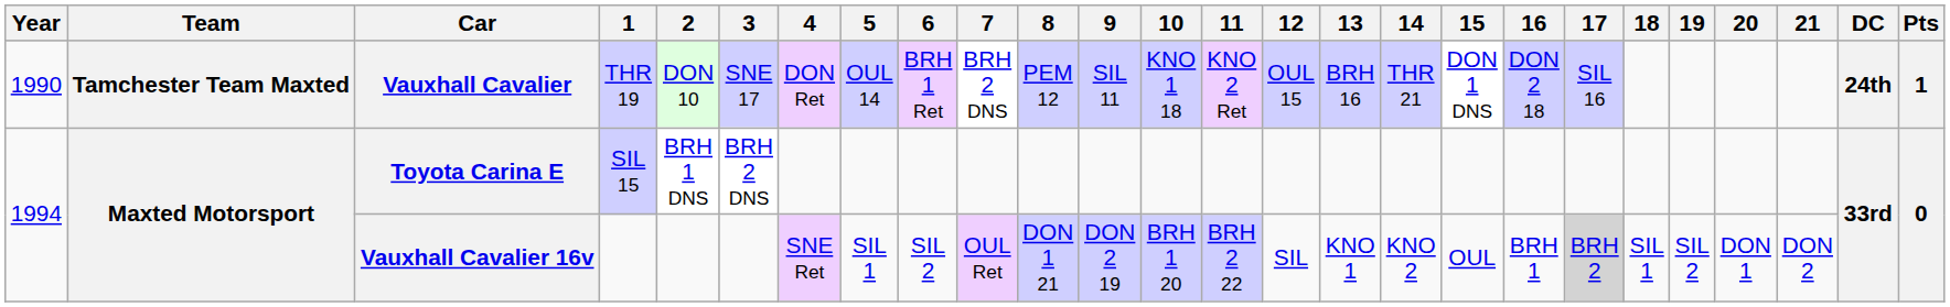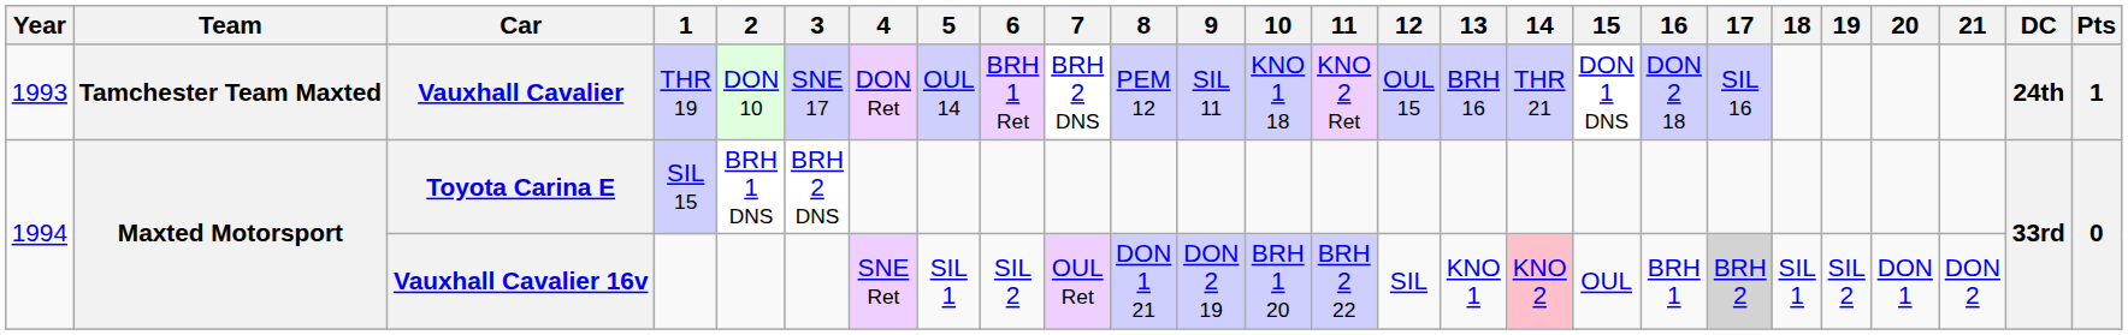 <table class="wikitable" style="text-align:center; font-size:85%">
 <tr>
 <th>Year</th>
 <th>Team</th>
 <th>Car</th>
 <th>1</th>
 <th>2</th>
 <th>3</th>
 <th>4</th>
 <th>5</th>
 <th>6</th>
 <th>7</th>
 <th>8</th>
 <th>9</th>
 <th>10</th>
 <th>11</th>
 <th>12</th>
 <th>13</th>
 <th>14</th>
 <th>15</th>
 <th>16</th>
 <th>17</th>
 <th>18</th>
 <th>19</th>
 <th>20</th>
 <th>21</th>
 <th>DC</th>
 <th>Pts</th>
 </tr>
 <tr>
-<td><a href='#'>1990</a></td>
+<td><a href='#'>1993</a></td>
 <th>Tamchester Team Maxted</th>
 <th><a href='#'>Vauxhall Cavalier</a></th>
 <td style="background:#CFCFFF;"><a href='#'>THR</a><br><small>19</small></td>
 <td style="background:#DFFFDF;"><a href='#'>DON</a><br><small>10</small></td>
 <td style="background:#CFCFFF;"><a href='#'>SNE</a><br><small>17</small></td>
 <td style="background:#EFCFFF;"><a href='#'>DON</a><br><small>Ret</small></td>
 <td style="background:#CFCFFF;"><a href='#'>OUL</a><br><small>14</small></td>
 <td style="background:#EFCFFF;"><a href='#'>BRH<br>1</a><br><small>Ret</small></td>
 <td style="background:#FFFFFF;"><a href='#'>BRH<br>2</a><br><small>DNS</small></td>
 <td style="background:#CFCFFF;"><a href='#'>PEM</a><br><small>12</small></td>
 <td style="background:#CFCFFF;"><a href='#'>SIL</a><br><small>11</small></td>
 <td style="background:#CFCFFF;"><a href='#'>KNO<br>1</a><br><small>18</small></td>
 <td style="background:#EFCFFF;"><a href='#'>KNO<br>2</a><br><small>Ret</small></td>
 <td style="background:#CFCFFF;"><a href='#'>OUL</a><br><small>15</small></td>
 <td style="background:#CFCFFF;"><a href='#'>BRH</a><br><small>16</small></td>
 <td style="background:#CFCFFF;"><a href='#'>THR</a><br><small>21</small></td>
 <td style="background:#FFFFFF;"><a href='#'>DON<br>1</a><br><small>DNS</small></td>
 <td style="background:#CFCFFF;"><a href='#'>DON<br>2</a><br><small>18</small></td>
 <td style="background:#CFCFFF;"><a href='#'>SIL</a><br><small>16</small></td>
 <td></td>
 <td></td>
 <td></td>
 <td></td>
 <th>24th</th>
 <th>1</th>
 </tr>
 <tr>
 <td rowspan=2><a href='#'>1994</a></td>
 <th rowspan=2>Maxted Motorsport</th>
 <th><a href='#'>Toyota Carina E</a></th>
 <td style="background:#CFCFFF;"><a href='#'>SIL</a><br><small>15</small></td>
 <td style="background:#FFFFFF;"><a href='#'>BRH<br>1</a><br><small>DNS</small></td>
 <td style="background:#FFFFFF;"><a href='#'>BRH<br>2</a><br><small>DNS</small></td>
 <td></td>
 <td></td>
 <td></td>
 <td></td>
 <td></td>
 <td></td>
 <td></td>
 <td></td>
 <td></td>
 <td></td>
 <td></td>
 <td></td>
 <td></td>
 <td></td>
 <td></td>
 <td></td>
 <td></td>
 <td></td>
 <th rowspan=2>33rd</th>
 <th rowspan=2>0</th>
 </tr>
 <tr>
 <th><a href='#'>Vauxhall Cavalier 16v</a></th>
 <td></td>
 <td></td>
 <td></td>
 <td style="background:#EFCFFF;"><a href='#'>SNE</a><br><small>Ret</small></td>
 <td><a href='#'>SIL<br>1</a></td>
 <td><a href='#'>SIL<br>2</a></td>
 <td style="background:#EFCFFF;"><a href='#'>OUL</a><br><small>Ret</small></td>
 <td style="background:#CFCFFF;"><a href='#'>DON<br>1</a><br><small>21</small></td>
 <td style="background:#CFCFFF;"><a href='#'>DON<br>2</a><br><small>19</small></td>
 <td style="background:#CFCFFF;"><a href='#'>BRH<br>1</a><br><small>20</small></td>
 <td style="background:#CFCFFF;"><a href='#'>BRH<br>2</a><br><small>22</small></td>
 <td><a href='#'>SIL</a></td>
 <td><a href='#'>KNO<br>1</a></td>
-<td><a href='#'>KNO<br>2</a></td>
+<td style="background: pink;"><a href='#'>KNO<br>2</a></td>
 <td><a href='#'>OUL</a></td>
 <td><a href='#'>BRH<br>1</a></td>
 <td style="background: lightgrey;"><a href='#'>BRH<br>2</a></td>
 <td><a href='#'>SIL<br>1</a></td>
 <td><a href='#'>SIL<br>2</a></td>
 <td><a href='#'>DON<br>1</a></td>
 <td><a href='#'>DON<br>2</a></td>
 </tr>
 </table>
